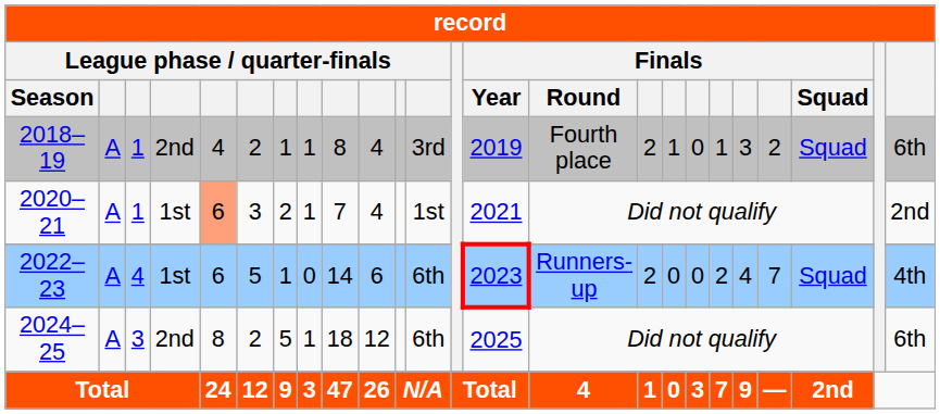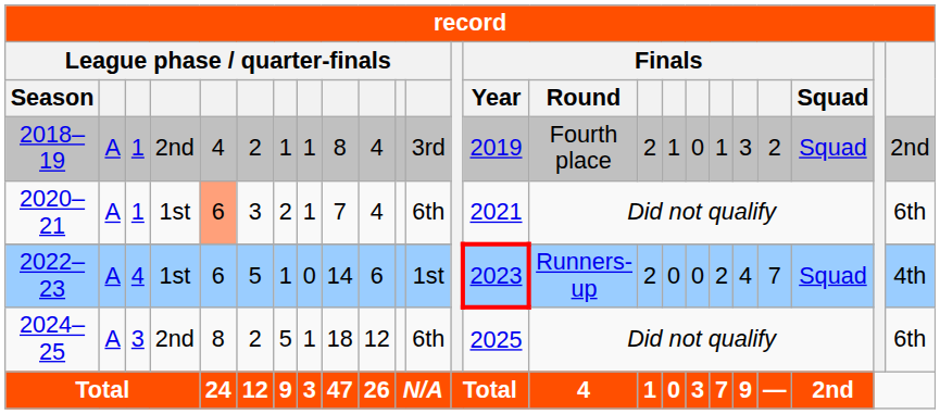 <table class="wikitable" style="text-align:center">
 <tr>
 <th colspan=24 style="color:white;background:#FF4F00"><a href='#'></a> record</th>
 </tr>
 <tr>
 <th colspan=12>League phase / quarter-finals</th>
 <th rowspan=7></th>
 <th colspan=9>Finals</th>
 <th rowspan=7></th>
 <th rowspan=2></th>
 </tr>
 <tr>
 <th>Season</th>
 <th></th>
 <th></th>
 <th></th>
 <th></th>
 <th></th>
 <th></th>
 <th></th>
 <th></th>
 <th></th>
 <th></th>
 <th></th>
 <th>Year</th>
 <th>Round</th>
 <th></th>
 <th></th>
 <th></th>
 <th></th>
 <th></th>
 <th></th>
 <th>Squad</th>
 </tr>
 <tr bgcolor=silver>
 <td><a href='#'>2018–19</a></td>
 <td><a href='#'>A</a></td>
 <td><a href='#'>1</a></td>
 <td>2nd</td>
 <td>4</td>
 <td>2</td>
 <td>1</td>
 <td>1</td>
 <td>8</td>
 <td>4</td>
 <td></td>
 <td>3rd</td>
 <td> <a href='#'>2019</a></td>
 <td>Fourth place</td>
 <td>2</td>
 <td>1</td>
 <td>0</td>
 <td>1</td>
 <td>3</td>
 <td>2</td>
 <td><a href='#'>Squad</a></td>
-<td>6th</td>
+<td>2nd</td>
 </tr>
 <tr>
 <td><a href='#'>2020–21</a></td>
 <td><a href='#'>A</a></td>
 <td><a href='#'>1</a></td>
 <td>1st</td>
 <td style="background: lightsalmon;">6</td>
 <td>3</td>
 <td>2</td>
 <td>1</td>
 <td>7</td>
 <td>4</td>
 <td></td>
-<td>1st</td>
+<td>6th</td>
 <td> <a href='#'>2021</a></td>
 <td colspan=8><em>Did not qualify</em></td>
-<td>2nd</td>
+<td>6th</td>
 </tr>
 <tr>
 </tr>
 <tr bgcolor="#9acdff">
 <td><a href='#'>2022–23</a></td>
 <td><a href='#'>A</a></td>
 <td><a href='#'>4</a></td>
 <td>1st</td>
 <td>6</td>
 <td>5</td>
 <td>1</td>
 <td>0</td>
 <td>14</td>
 <td>6</td>
 <td></td>
-<td>6th</td>
+<td>1st</td>
 <td style="border: 3px solid red"> <a href='#'>2023</a></td>
 <td><a href='#'>Runners-up</a></td>
 <td>2</td>
 <td>0</td>
 <td>0</td>
 <td>2</td>
 <td>4</td>
 <td>7</td>
 <td><a href='#'>Squad</a></td>
 <td>4th</td>
 </tr>
 <tr>
 <td><a href='#'>2024–25</a></td>
 <td><a href='#'>A</a></td>
 <td><a href='#'>3</a></td>
 <td>2nd</td>
 <td>8</td>
 <td>2</td>
 <td>5</td>
 <td>1</td>
 <td>18</td>
 <td>12</td>
 <td></td>
 <td>6th</td>
 <td> <a href='#'>2025</a></td>
 <td colspan="8"><em>Did not qualify</em></td>
 <td>6th</td>
 </tr>
 <tr>
 <th colspan=4 style="color:white;background:#FF4F00">Total</th>
 <th style="color:white;background:#FF4F00">24</th>
 <th style="color:white;background:#FF4F00">12</th>
 <th style="color:white;background:#FF4F00">9</th>
 <th style="color:white;background:#FF4F00">3</th>
 <th style="color:white;background:#FF4F00">47</th>
 <th style="color:white;background:#FF4F00">26</th>
 <th colspan=2 style="color:white;background:#FF4F00"><em>N/A</em></th>
 <th colspan=2 style="color:white;background:#FF4F00">Total</th>
 <th style="color:white;background:#FF4F00">4</th>
 <th style="color:white;background:#FF4F00">1</th>
 <th style="color:white;background:#FF4F00">0</th>
 <th style="color:white;background:#FF4F00">3</th>
 <th style="color:white;background:#FF4F00">7</th>
 <th style="color:white;background:#FF4F00">9</th>
 <th style="color:white;background:#FF4F00">—</th>
 <th style="color:white;background:#FF4F00">2nd</th>
 </tr>
 </table>
